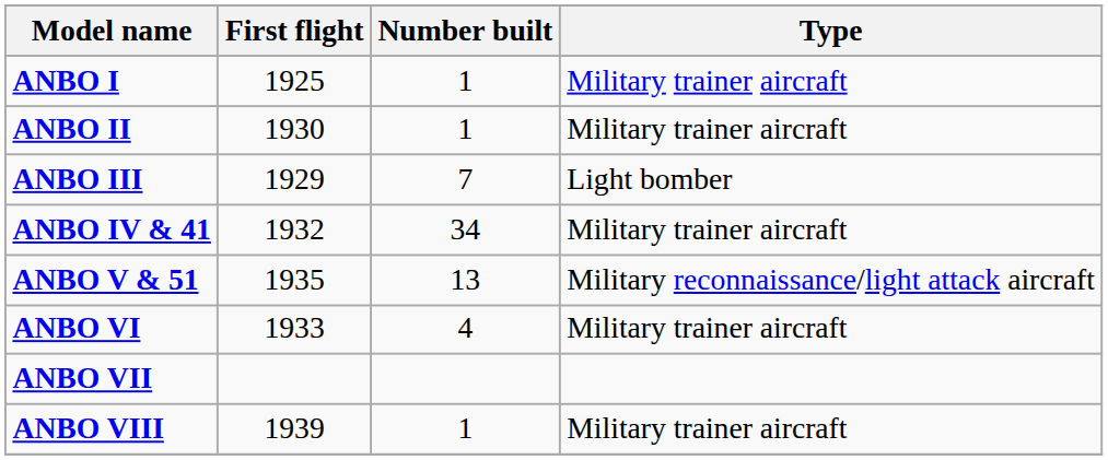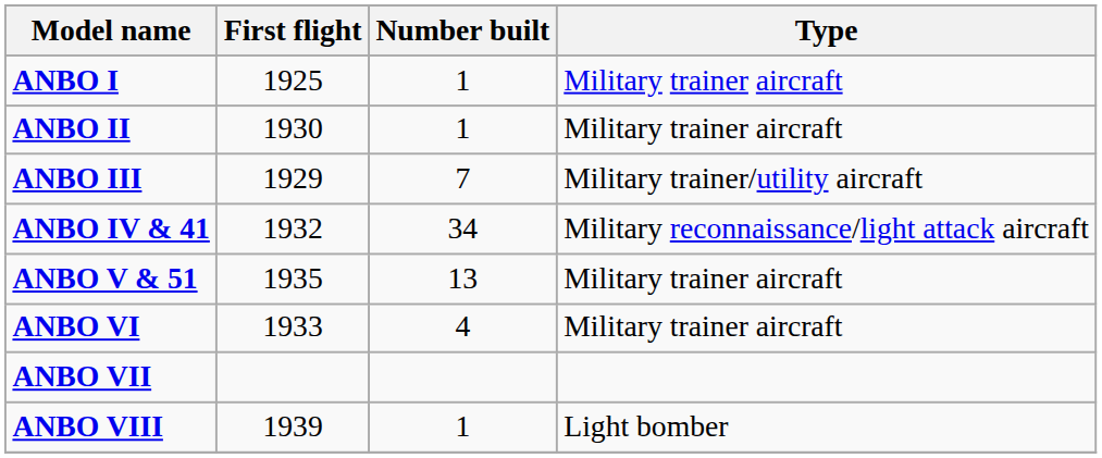 <table class="wikitable" align=center style="font-size:90%;">
 <tr>
 </tr>
 <tr style="background:#efefef;">
 <th>Model name</th>
 <th>First flight</th>
 <th>Number built</th>
 <th>Type</th>
 </tr>
 <tr>
 <td align=left><strong><a href='#'>ANBO I</a></strong></td>
 <td align=center>1925</td>
 <td align=center>1</td>
 <td align=left><a href='#'>Military</a> <a href='#'>trainer</a> <a href='#'>aircraft</a></td>
 </tr>
 <tr>
 <td align=left><strong><a href='#'>ANBO II</a></strong></td>
 <td align=center>1930</td>
 <td align=center>1</td>
 <td align=left>Military trainer aircraft</td>
 </tr>
 <tr>
 <td align=left><strong><a href='#'>ANBO III</a></strong></td>
 <td align=center>1929</td>
 <td align=center>7</td>
-<td align=left>Light bomber</td>
+<td align=left>Military trainer/<a href='#'>utility</a> aircraft</td>
 </tr>
 <tr>
 <td align=left><strong><a href='#'>ANBO IV & 41</a></strong></td>
 <td align=center>1932</td>
 <td align=center>34</td>
-<td align=left>Military trainer aircraft</td>
+<td align=left>Military <a href='#'>reconnaissance</a>/<a href='#'>light attack</a> aircraft</td>
 </tr>
 <tr>
 <td align=left><strong><a href='#'>ANBO V & 51</a></strong></td>
 <td align=center>1935</td>
 <td align=center>13</td>
-<td align=left>Military <a href='#'>reconnaissance</a>/<a href='#'>light attack</a> aircraft</td>
+<td align=left>Military trainer aircraft</td>
 </tr>
 <tr>
 <td align=left><strong><a href='#'>ANBO VI</a></strong></td>
 <td align=center>1933</td>
 <td align=center>4</td>
 <td align=left>Military trainer aircraft</td>
 </tr>
 <tr>
 <td align=left><strong><a href='#'>ANBO VII</a></strong></td>
 <td align=center></td>
 <td align=center></td>
 <td align=left></td>
 </tr>
 <tr>
 <td align=left><strong><a href='#'>ANBO VIII</a></strong></td>
 <td align=center>1939</td>
 <td align=center>1</td>
-<td align=left>Military trainer aircraft</td>
+<td align=left>Light bomber</td>
 </tr>
 <tr>
 </tr>
 </table>
